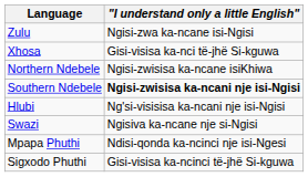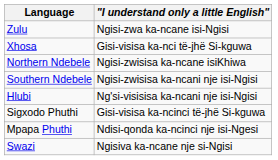 <table class="wikitable">
 <tr>
 <th>Language</th>
 <th><em>"I understand only a little English"</em></th>
 </tr>
 <tr>
 <td><a href='#'>Zulu</a></td>
 <td>Ngisi-zwa ka-ncane isi-Ngisi</td>
 </tr>
 <tr>
 <td><a href='#'>Xhosa</a></td>
 <td>Gisi-visisa ka-nci të-jhë Si-kguwa</td>
 </tr>
 <tr>
 <td><a href='#'>Northern Ndebele</a></td>
 <td>Ngisi-zwisisa ka-ncane isiKhiwa </td>
 </tr>
 <tr>
 <td><a href='#'>Southern Ndebele</a></td>
-<td><strong>Ngisi-zwisisa ka-ncani nje isi-Ngisi</strong></td>
+<td>Ngisi-zwisisa ka-ncani nje isi-Ngisi</td>
 </tr>
 <tr>
 <td><a href='#'>Hlubi</a></td>
 <td>Ng'si-visisisa ka-ncani nje isi-Ngisi</td>
 </tr>
 <tr>
-<td><a href='#'>Swazi</a></td>
-<td>Ngisiva ka-ncane nje si-Ngisi</td>
+<td>Sigxodo Phuthi</td>
+<td>Gisi-visisa ka-ncinci të-jhë Si-kguwa</td>
 </tr>
 <tr>
 <td>Mpapa <a href='#'>Phuthi</a></td>
 <td>Ndisi-qonda ka-ncinci nje isi-Ngesi</td>
 </tr>
 <tr>
-<td>Sigxodo Phuthi</td>
-<td>Gisi-visisa ka-ncinci të-jhë Si-kguwa</td>
+<td><a href='#'>Swazi</a></td>
+<td>Ngisiva ka-ncane nje si-Ngisi</td>
 </tr>
 </table>
